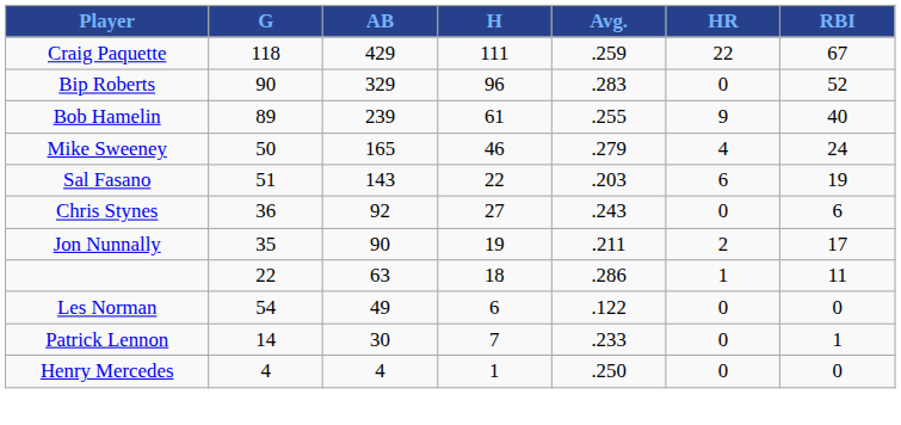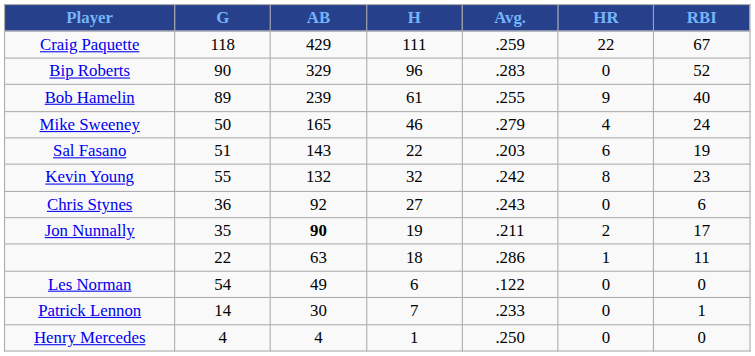 <table class="wikitable sortable">
 <tr>
 <th style="background:#27408B;color:#74B4FA;" width="16%">Player</th>
 <th style="background:#27408B;color:#74B4FA;" width="9%">G</th>
 <th style="background:#27408B;color:#74B4FA;" width="9%">AB</th>
 <th style="background:#27408B;color:#74B4FA;" width="9%">H</th>
 <th style="background:#27408B;color:#74B4FA;" width="9%">Avg.</th>
 <th style="background:#27408B;color:#74B4FA;" width="9%">HR</th>
 <th style="background:#27408B;color:#74B4FA;" width="9%">RBI</th>
 </tr>
 <tr align="center">
 <td><a href='#'>Craig Paquette</a></td>
 <td>118</td>
 <td>429</td>
 <td>111</td>
 <td>.259</td>
 <td>22</td>
 <td>67</td>
 </tr>
 <tr align=center>
 <td><a href='#'>Bip Roberts</a></td>
 <td>90</td>
 <td>329</td>
 <td>96</td>
 <td>.283</td>
 <td>0</td>
 <td>52</td>
 </tr>
 <tr align=center>
 <td><a href='#'>Bob Hamelin</a></td>
 <td>89</td>
 <td>239</td>
 <td>61</td>
 <td>.255</td>
 <td>9</td>
 <td>40</td>
 </tr>
 <tr align=center>
 <td><a href='#'>Mike Sweeney</a></td>
 <td>50</td>
 <td>165</td>
 <td>46</td>
 <td>.279</td>
 <td>4</td>
 <td>24</td>
 </tr>
 <tr align=center>
 <td><a href='#'>Sal Fasano</a></td>
 <td>51</td>
 <td>143</td>
 <td>22</td>
 <td>.203</td>
 <td>6</td>
 <td>19</td>
 </tr>
 <tr align=center>
+<td><a href='#'>Kevin Young</a></td>
+<td>55</td>
+<td>132</td>
+<td>32</td>
+<td>.242</td>
+<td>8</td>
+<td>23</td>
+</tr>
+<tr align=center>
 <td><a href='#'>Chris Stynes</a></td>
 <td>36</td>
 <td>92</td>
 <td>27</td>
 <td>.243</td>
 <td>0</td>
 <td>6</td>
 </tr>
 <tr align=center>
 <td><a href='#'>Jon Nunnally</a></td>
 <td>35</td>
-<td>90</td>
+<td><strong>90</strong></td>
 <td>19</td>
 <td>.211</td>
 <td>2</td>
 <td>17</td>
 </tr>
 <tr align=center>
 <td></td>
 <td>22</td>
 <td>63</td>
 <td>18</td>
 <td>.286</td>
 <td>1</td>
 <td>11</td>
 </tr>
 <tr align="center">
 <td><a href='#'>Les Norman</a></td>
 <td>54</td>
 <td>49</td>
 <td>6</td>
 <td>.122</td>
 <td>0</td>
 <td>0</td>
 </tr>
 <tr align=center>
 <td><a href='#'>Patrick Lennon</a></td>
 <td>14</td>
 <td>30</td>
 <td>7</td>
 <td>.233</td>
 <td>0</td>
 <td>1</td>
 </tr>
 <tr align=center>
 <td><a href='#'>Henry Mercedes</a></td>
 <td>4</td>
 <td>4</td>
 <td>1</td>
 <td>.250</td>
 <td>0</td>
 <td>0</td>
 </tr>
 </table>
